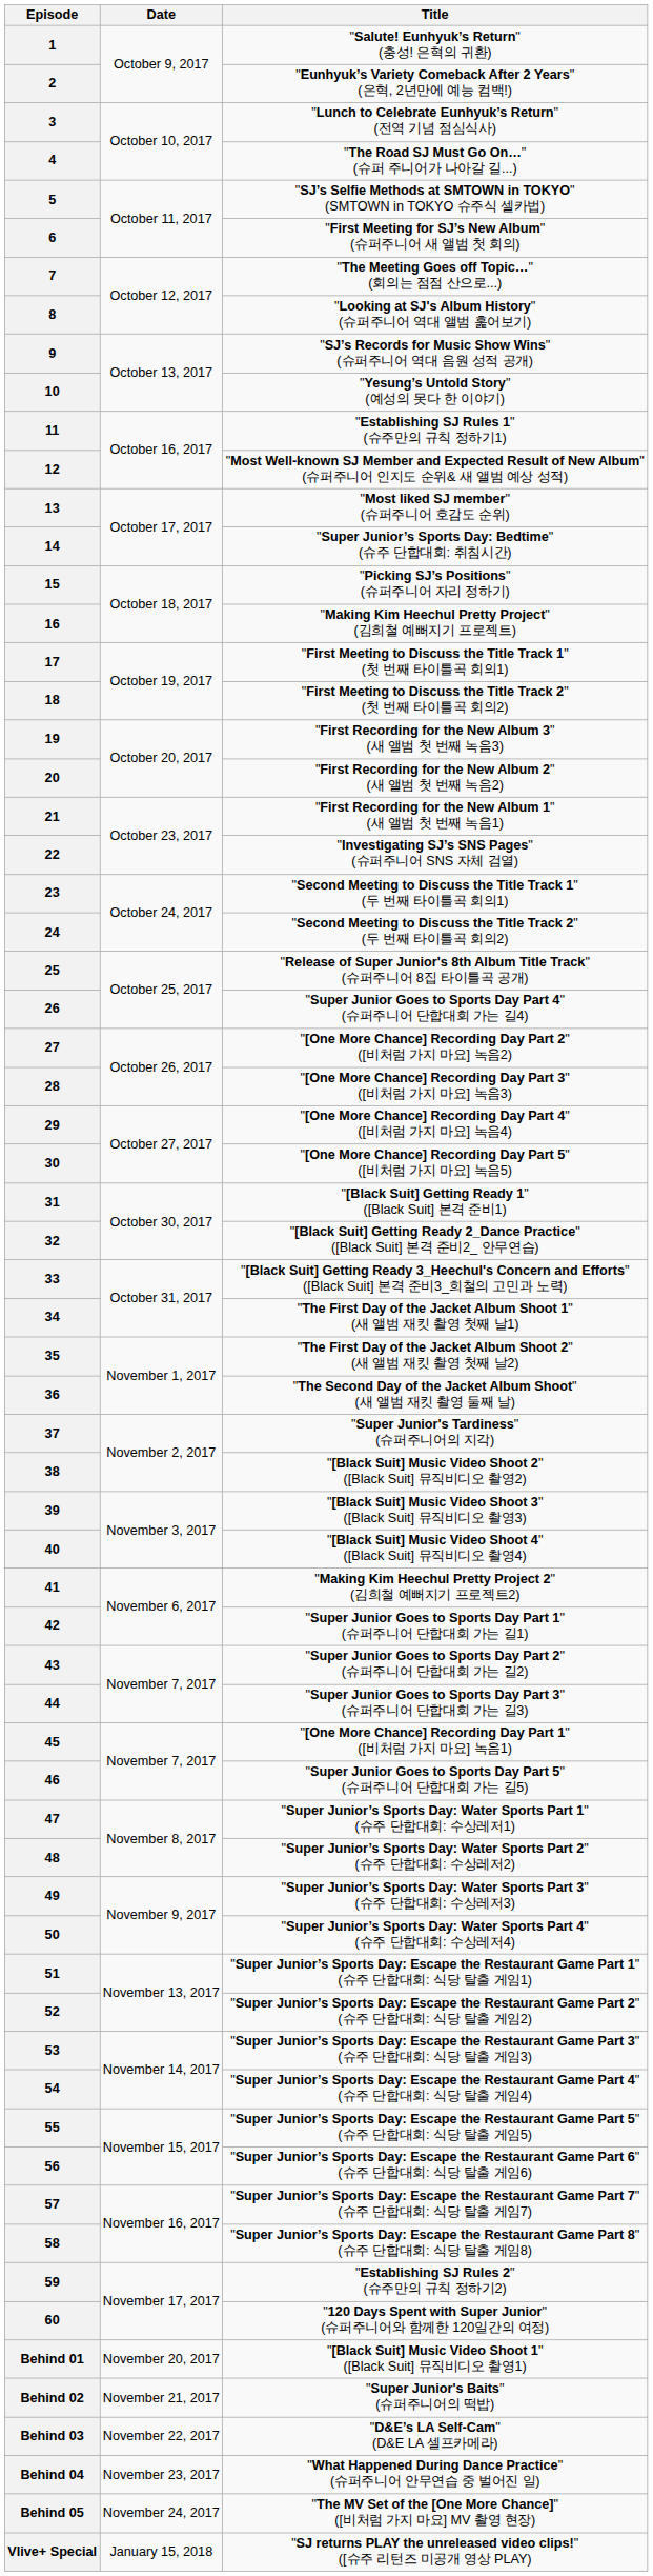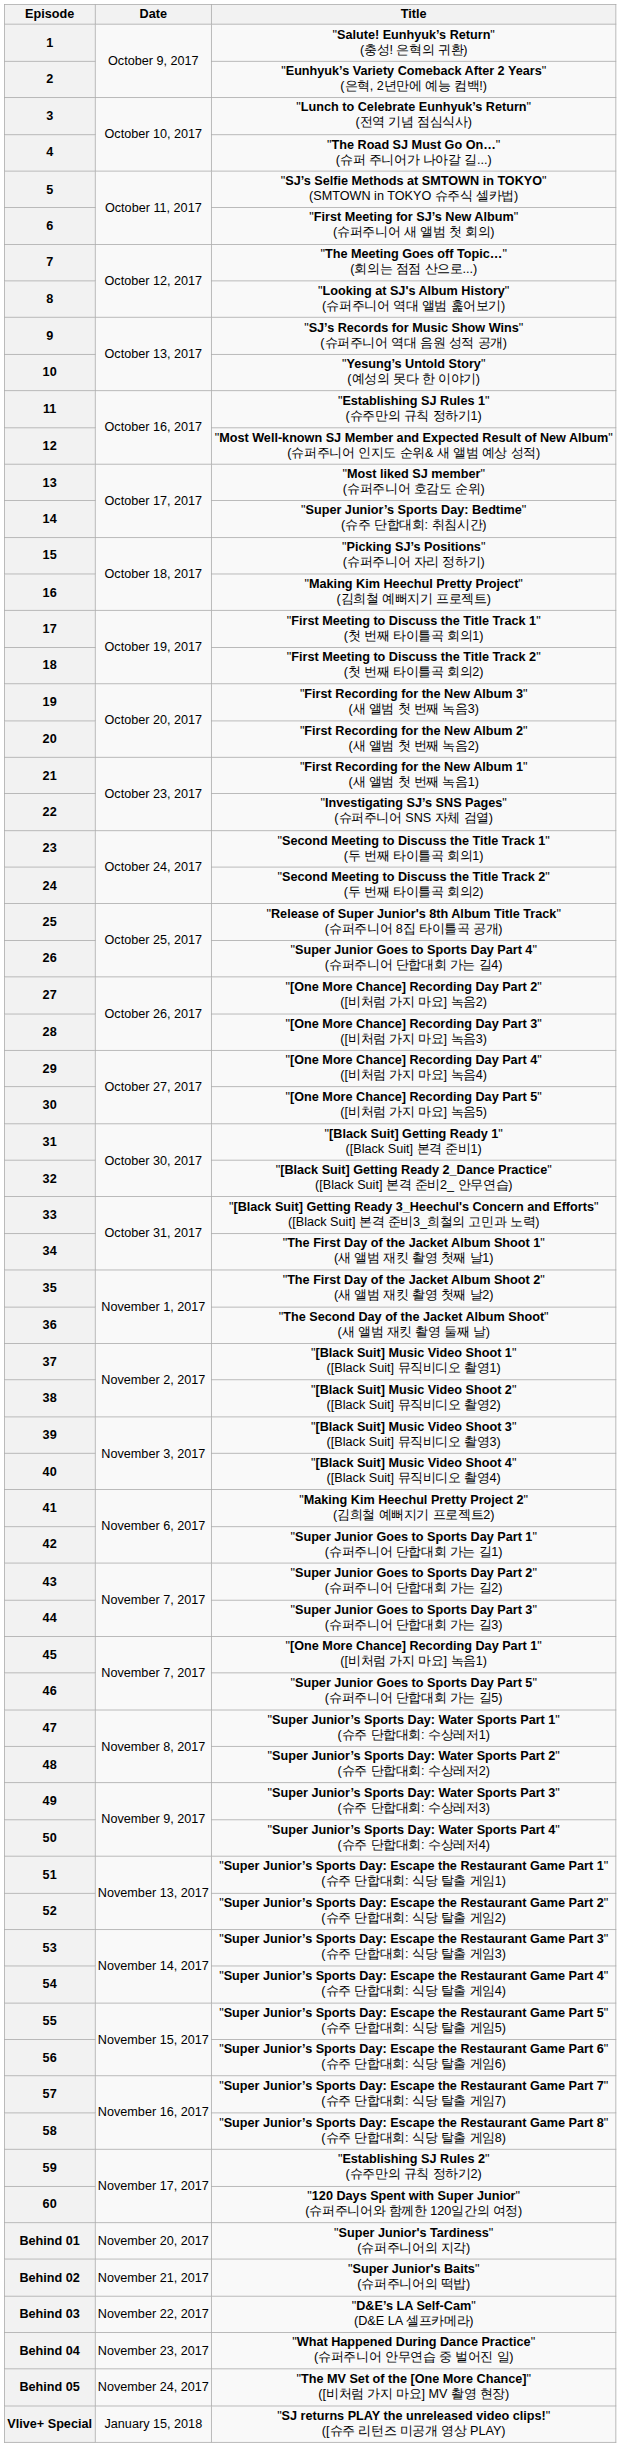 <table class="wikitable" style="text-align:center">
 <tr>
 <th>Episode</th>
 <th>Date</th>
 <th>Title</th>
 </tr>
 <tr>
 <th>1</th>
 <td rowspan="2">October 9, 2017</td>
 <td>"<strong>Salute! Eunhyuk’s Return</strong>"<br>(충성! 은혁의 귀환)</td>
 </tr>
 <tr>
 <th>2</th>
 <td>"<strong>Eunhyuk’s Variety Comeback After 2 Years</strong>"<br>(은혁, 2년만에 예능 컴백!)</td>
 </tr>
 <tr>
 <th>3</th>
 <td rowspan="2">October 10, 2017</td>
 <td>"<strong>Lunch to Celebrate Eunhyuk’s Return</strong>"<br>(전역 기념 점심식사)</td>
 </tr>
 <tr>
 <th>4</th>
 <td>"<strong>The Road SJ Must Go On…</strong>"<br>(슈퍼 주니어가 나아갈 길...)</td>
 </tr>
 <tr>
 <th>5</th>
 <td rowspan="2">October 11, 2017</td>
 <td>"<strong>SJ’s Selfie Methods at SMTOWN in TOKYO</strong>"<br>(SMTOWN in TOKYO 슈주식 셀카법)</td>
 </tr>
 <tr>
 <th>6</th>
 <td>"<strong>First Meeting for SJ’s New Album</strong>"<br>(슈퍼주니어 새 앨범 첫 회의)</td>
 </tr>
 <tr>
 <th>7</th>
 <td rowspan="2">October 12, 2017</td>
 <td>"<strong>The Meeting Goes off Topic…</strong>"<br>(회의는 점점 산으로...)</td>
 </tr>
 <tr>
 <th>8</th>
 <td>"<strong>Looking at SJ's Album History</strong>"<br>(슈퍼주니어 역대 앨범 훑어보기)</td>
 </tr>
 <tr>
 <th>9</th>
 <td rowspan="2">October 13, 2017</td>
 <td>"<strong>SJ’s Records for Music Show Wins</strong>"<br>(슈퍼주니어 역대 음원 성적 공개)</td>
 </tr>
 <tr>
 <th>10</th>
 <td>"<strong>Yesung’s Untold Story</strong>"<br>(예성의 못다 한 이야기)</td>
 </tr>
 <tr>
 <th>11</th>
 <td rowspan="2">October 16, 2017</td>
 <td>"<strong>Establishing SJ Rules 1</strong>"<br>(슈주만의 규칙 정하기1)</td>
 </tr>
 <tr>
 <th>12</th>
 <td>"<strong>Most Well-known SJ Member and Expected Result of New Album</strong>"<br>(슈퍼주니어 인지도 순위& 새 앨범 예상 성적)</td>
 </tr>
 <tr>
 <th>13</th>
 <td rowspan="2">October 17, 2017</td>
 <td>"<strong>Most liked SJ member</strong>"<br>(슈퍼주니어 호감도 순위)</td>
 </tr>
 <tr>
 <th>14</th>
 <td>"<strong>Super Junior’s Sports Day: Bedtime</strong>"<br>(슈주 단합대회: 취침시간)</td>
 </tr>
 <tr>
 <th>15</th>
 <td rowspan="2">October 18, 2017</td>
 <td>"<strong>Picking SJ’s Positions</strong>"<br>(슈퍼주니어 자리 정하기)</td>
 </tr>
 <tr>
 <th>16</th>
 <td>"<strong>Making Kim Heechul Pretty Project</strong>"<br>(김희철 예뻐지기 프로젝트)</td>
 </tr>
 <tr>
 <th>17</th>
 <td rowspan="2">October 19, 2017</td>
 <td>"<strong>First Meeting to Discuss the Title Track 1</strong>"<br>(첫 번째 타이틀곡 회의1)</td>
 </tr>
 <tr>
 <th>18</th>
 <td>"<strong>First Meeting to Discuss the Title Track 2</strong>"<br>(첫 번째 타이틀곡 회의2)</td>
 </tr>
 <tr>
 <th>19</th>
 <td rowspan="2">October 20, 2017</td>
 <td>"<strong>First Recording for the New Album 3</strong>"<br>(새 앨범 첫 번째 녹음3)</td>
 </tr>
 <tr>
 <th>20</th>
 <td>"<strong>First Recording for the New Album 2</strong>"<br>(새 앨범 첫 번째 녹음2)</td>
 </tr>
 <tr>
 <th>21</th>
 <td rowspan="2">October 23, 2017</td>
 <td>"<strong>First Recording for the New Album 1</strong>"<br>(새 앨범 첫 번째 녹음1)</td>
 </tr>
 <tr>
 <th>22</th>
 <td>"<strong>Investigating SJ’s SNS Pages</strong>"<br>(슈퍼주니어 SNS 자체 검열)</td>
 </tr>
 <tr>
 <th>23</th>
 <td rowspan="2">October 24, 2017</td>
 <td>"<strong>Second Meeting to Discuss the Title Track 1</strong>"<br>(두 번째 타이틀곡 회의1)</td>
 </tr>
 <tr>
 <th>24</th>
 <td>"<strong>Second Meeting to Discuss the Title Track 2</strong>"<br>(두 번째 타이틀곡 회의2)</td>
 </tr>
 <tr>
 <th>25</th>
 <td rowspan="2">October 25, 2017</td>
 <td>"<strong>Release of Super Junior's 8th Album Title Track</strong>"<br>(슈퍼주니어 8집 타이틀곡 공개)</td>
 </tr>
 <tr>
 <th>26</th>
 <td>"<strong>Super Junior Goes to Sports Day Part 4</strong>"<br>(슈퍼주니어 단합대회 가는 길4)</td>
 </tr>
 <tr>
 <th>27</th>
 <td rowspan="2">October 26, 2017</td>
 <td>"<strong>[One More Chance] Recording Day Part 2</strong>"<br>([비처럼 가지 마요] 녹음2)</td>
 </tr>
 <tr>
 <th>28</th>
 <td>"<strong>[One More Chance] Recording Day Part 3</strong>"<br>([비처럼 가지 마요] 녹음3)</td>
 </tr>
 <tr>
 <th>29</th>
 <td rowspan="2">October 27, 2017</td>
 <td>"<strong>[One More Chance] Recording Day Part 4</strong>"<br>([비처럼 가지 마요] 녹음4)</td>
 </tr>
 <tr>
 <th>30</th>
 <td>"<strong>[One More Chance] Recording Day Part 5</strong>"<br>([비처럼 가지 마요] 녹음5)</td>
 </tr>
 <tr>
 <th>31</th>
 <td rowspan="2">October 30, 2017</td>
 <td>"<strong>[Black Suit] Getting Ready 1</strong>"<br>([Black Suit] 본격 준비1)</td>
 </tr>
 <tr>
 <th>32</th>
 <td>"<strong>[Black Suit] Getting Ready 2_Dance Practice</strong>"<br>([Black Suit] 본격 준비2_ 안무연습)</td>
 </tr>
 <tr>
 <th>33</th>
 <td rowspan="2">October 31, 2017</td>
 <td>"<strong>[Black Suit] Getting Ready 3_Heechul's Concern and Efforts</strong>"<br>([Black Suit] 본격 준비3_희철의 고민과 노력)</td>
 </tr>
 <tr>
 <th>34</th>
 <td>"<strong>The First Day of the Jacket Album Shoot 1</strong>"<br>(새 앨범 재킷 촬영 첫째 날1)</td>
 </tr>
 <tr>
 <th>35</th>
 <td rowspan="2">November 1, 2017</td>
 <td>"<strong>The First Day of the Jacket Album Shoot 2</strong>"<br>(새 앨범 재킷 촬영 첫째 날2)</td>
 </tr>
 <tr>
 <th>36</th>
 <td>"<strong>The Second Day of the Jacket Album Shoot</strong>"<br>(새 앨범 재킷 촬영 둘째 날)</td>
 </tr>
 <tr>
 <th>37</th>
 <td rowspan="2">November 2, 2017</td>
-<td>"<strong>Super Junior's Tardiness</strong>"<br>(슈퍼주니어의 지각)</td>
+<td>"<strong>[Black Suit] Music Video Shoot 1</strong>"<br>([Black Suit] 뮤직비디오 촬영1)</td>
 </tr>
 <tr>
 <th>38</th>
 <td>"<strong>[Black Suit] Music Video Shoot 2</strong>"<br>([Black Suit] 뮤직비디오 촬영2)</td>
 </tr>
 <tr>
 <th>39</th>
 <td rowspan="2">November 3, 2017</td>
 <td>"<strong>[Black Suit] Music Video Shoot 3</strong>"<br>([Black Suit] 뮤직비디오 촬영3)</td>
 </tr>
 <tr>
 <th>40</th>
 <td>"<strong>[Black Suit] Music Video Shoot 4</strong>"<br>([Black Suit] 뮤직비디오 촬영4)</td>
 </tr>
 <tr>
 <th>41</th>
 <td rowspan="2">November 6, 2017</td>
 <td>"<strong>Making Kim Heechul Pretty Project 2</strong>"<br>(김희철 예뻐지기 프로젝트2)</td>
 </tr>
 <tr>
 <th>42</th>
 <td>"<strong>Super Junior Goes to Sports Day Part 1</strong>"<br>(슈퍼주니어 단합대회 가는 길1)</td>
 </tr>
 <tr>
 <th>43</th>
 <td rowspan="2">November 7, 2017</td>
 <td>"<strong>Super Junior Goes to Sports Day Part 2</strong>"<br>(슈퍼주니어 단합대회 가는 길2)</td>
 </tr>
 <tr>
 <th>44</th>
 <td>"<strong>Super Junior Goes to Sports Day Part 3</strong>"<br>(슈퍼주니어 단합대회 가는 길3)</td>
 </tr>
 <tr>
 <th>45</th>
 <td rowspan="2">November 7, 2017</td>
 <td>"<strong>[One More Chance] Recording Day Part 1</strong>"<br>([비처럼 가지 마요] 녹음1)</td>
 </tr>
 <tr>
 <th>46</th>
 <td>"<strong>Super Junior Goes to Sports Day Part 5</strong>"<br>(슈퍼주니어 단합대회 가는 길5)</td>
 </tr>
 <tr>
 <th>47</th>
 <td rowspan="2">November 8, 2017</td>
 <td>"<strong>Super Junior’s Sports Day: Water Sports Part 1</strong>"<br>(슈주 단합대회: 수상레저1)</td>
 </tr>
 <tr>
 <th>48</th>
 <td>"<strong>Super Junior’s Sports Day: Water Sports Part 2</strong>"<br>(슈주 단합대회: 수상레저2)</td>
 </tr>
 <tr>
 <th>49</th>
 <td rowspan="2">November 9, 2017</td>
 <td>"<strong>Super Junior’s Sports Day: Water Sports Part 3</strong>"<br>(슈주 단합대회: 수상레저3)</td>
 </tr>
 <tr>
 <th>50</th>
 <td>"<strong>Super Junior’s Sports Day: Water Sports Part 4</strong>"<br>(슈주 단합대회: 수상레저4)</td>
 </tr>
 <tr>
 <th>51</th>
 <td rowspan="2">November 13, 2017</td>
 <td>"<strong>Super Junior’s Sports Day: Escape the Restaurant Game Part 1</strong>"<br>(슈주 단합대회: 식당 탈출 게임1)</td>
 </tr>
 <tr>
 <th>52</th>
 <td>"<strong>Super Junior’s Sports Day: Escape the Restaurant Game Part 2</strong>"<br>(슈주 단합대회: 식당 탈출 게임2)</td>
 </tr>
 <tr>
 <th>53</th>
 <td rowspan="2">November 14, 2017</td>
 <td>"<strong>Super Junior’s Sports Day: Escape the Restaurant Game Part 3</strong>"<br>(슈주 단합대회: 식당 탈출 게임3)</td>
 </tr>
 <tr>
 <th>54</th>
 <td>"<strong>Super Junior’s Sports Day: Escape the Restaurant Game Part 4</strong>"<br>(슈주 단합대회: 식당 탈출 게임4)</td>
 </tr>
 <tr>
 <th>55</th>
 <td rowspan="2">November 15, 2017</td>
 <td>"<strong>Super Junior’s Sports Day: Escape the Restaurant Game Part 5</strong>"<br>(슈주 단합대회: 식당 탈출 게임5)</td>
 </tr>
 <tr>
 <th>56</th>
 <td>"<strong>Super Junior’s Sports Day: Escape the Restaurant Game Part 6</strong>"<br>(슈주 단합대회: 식당 탈출 게임6)</td>
 </tr>
 <tr>
 <th>57</th>
 <td rowspan="2">November 16, 2017</td>
 <td>"<strong>Super Junior’s Sports Day: Escape the Restaurant Game Part 7</strong>"<br>(슈주 단합대회: 식당 탈출 게임7)</td>
 </tr>
 <tr>
 <th>58</th>
 <td>"<strong>Super Junior’s Sports Day: Escape the Restaurant Game Part 8</strong>"<br>(슈주 단합대회: 식당 탈출 게임8)</td>
 </tr>
 <tr>
 <th>59</th>
 <td rowspan="2">November 17, 2017</td>
 <td>"<strong>Establishing SJ Rules 2</strong>"<br>(슈주만의 규칙 정하기2)</td>
 </tr>
 <tr>
 <th>60</th>
 <td>"<strong>120 Days Spent with Super Junior</strong>"<br>(슈퍼주니어와 함께한 120일간의 여정)</td>
 </tr>
 <tr>
 <th>Behind 01</th>
 <td rowspan="1">November 20, 2017</td>
-<td>"<strong>[Black Suit] Music Video Shoot 1</strong>"<br>([Black Suit] 뮤직비디오 촬영1)</td>
+<td>"<strong>Super Junior's Tardiness</strong>"<br>(슈퍼주니어의 지각)</td>
 </tr>
 <tr>
 <th>Behind 02</th>
 <td rowspan="1">November 21, 2017</td>
 <td>"<strong>Super Junior's Baits</strong>"<br>(슈퍼주니어의 떡밥)</td>
 </tr>
 <tr>
 <th>Behind 03</th>
 <td rowspan="1">November 22, 2017</td>
 <td>"<strong>D&E’s LA Self-Cam</strong>"<br>(D&E LA 셀프카메라)</td>
 </tr>
 <tr>
 <th>Behind 04</th>
 <td rowspan="1">November 23, 2017</td>
 <td>"<strong>What Happened During Dance Practice</strong>"<br>(슈퍼주니어 안무연습 중 벌어진 일)</td>
 </tr>
 <tr>
 <th>Behind 05</th>
 <td rowspan="1">November 24, 2017</td>
 <td>"<strong>The MV Set of the [One More Chance]</strong>"<br>([비처럼 가지 마요] MV 촬영 현장)</td>
 </tr>
 <tr>
 <th>Vlive+ Special</th>
 <td rowspan="1">January 15, 2018</td>
 <td>"<strong>SJ returns PLAY the unreleased video clips!</strong>"<br>([슈주 리턴즈 미공개 영상 PLAY)</td>
 </tr>
 </table>
